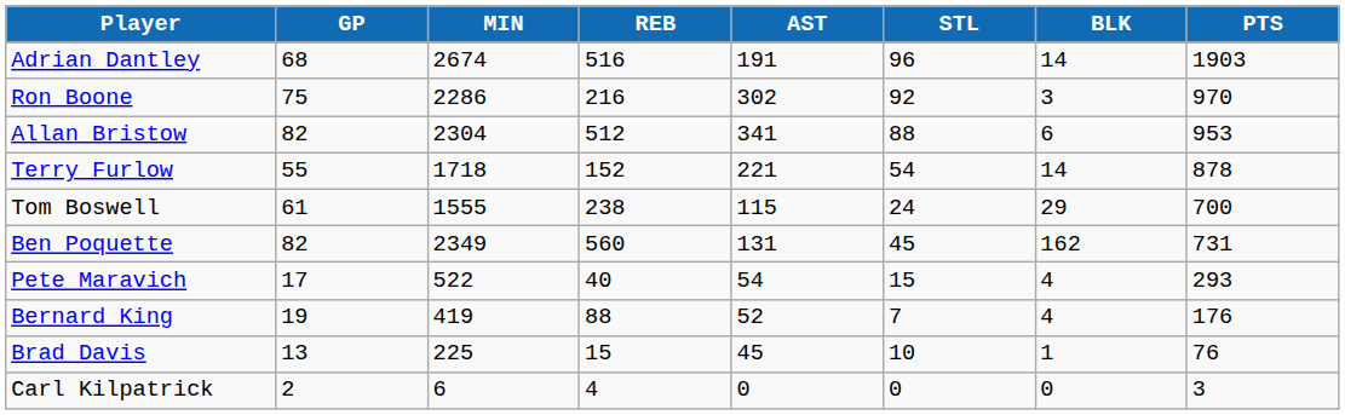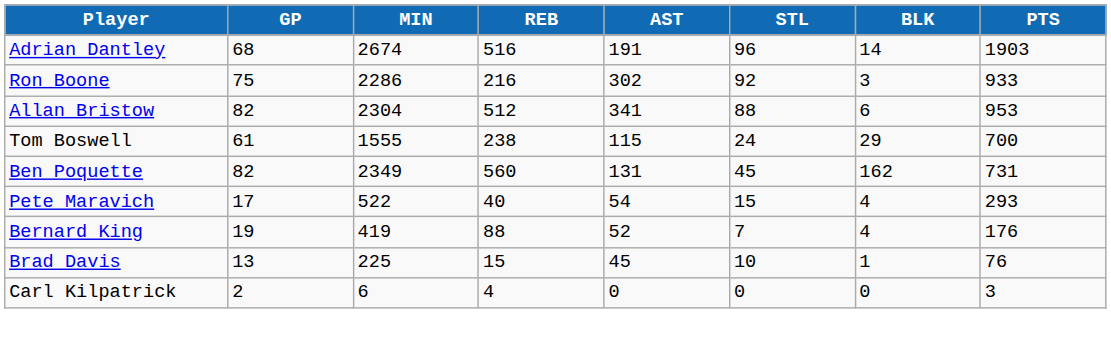 <table class="wikitable sortable">
 <tr>
 <th style="background:#106bb4; color:white" width="16%">Player</th>
 <th style="background:#106bb4; color:white" width="9%">GP</th>
 <th style="background:#106bb4; color:white" width="9%">MIN</th>
 <th style="background:#106bb4; color:white" width="9%">REB</th>
 <th style="background:#106bb4; color:white" width="9%">AST</th>
 <th style="background:#106bb4; color:white" width="9%">STL</th>
 <th style="background:#106bb4; color:white" width="9%">BLK</th>
 <th style="background:#106bb4; color:white" width="9%">PTS</th>
 </tr>
 <tr align="center">
 </tr>
 <tr>
 <td><a href='#'>Adrian Dantley</a></td>
 <td>68</td>
 <td>2674</td>
 <td>516</td>
 <td>191</td>
 <td>96</td>
 <td>14</td>
 <td>1903</td>
 </tr>
 <tr>
 <td><a href='#'>Ron Boone</a></td>
 <td>75</td>
 <td>2286</td>
 <td>216</td>
 <td>302</td>
 <td>92</td>
 <td>3</td>
-<td>970</td>
+<td>933</td>
 </tr>
 <tr>
 <td><a href='#'>Allan Bristow</a></td>
 <td>82</td>
 <td>2304</td>
 <td>512</td>
 <td>341</td>
 <td>88</td>
 <td>6</td>
 <td>953</td>
-</tr>
-<tr>
-<td><a href='#'>Terry Furlow</a></td>
-<td>55</td>
-<td>1718</td>
-<td>152</td>
-<td>221</td>
-<td>54</td>
-<td>14</td>
-<td>878</td>
 </tr>
 <tr>
 <td>Tom Boswell</td>
 <td>61</td>
 <td>1555</td>
 <td>238</td>
 <td>115</td>
 <td>24</td>
 <td>29</td>
 <td>700</td>
 </tr>
 <tr>
 <td><a href='#'>Ben Poquette</a></td>
 <td>82</td>
 <td>2349</td>
 <td>560</td>
 <td>131</td>
 <td>45</td>
 <td>162</td>
 <td>731</td>
 </tr>
 <tr>
 <td><a href='#'>Pete Maravich</a></td>
 <td>17</td>
 <td>522</td>
 <td>40</td>
 <td>54</td>
 <td>15</td>
 <td>4</td>
 <td>293</td>
 </tr>
 <tr>
 <td><a href='#'>Bernard King</a></td>
 <td>19</td>
 <td>419</td>
 <td>88</td>
 <td>52</td>
 <td>7</td>
 <td>4</td>
 <td>176</td>
 </tr>
 <tr>
 <td><a href='#'>Brad Davis</a></td>
 <td>13</td>
 <td>225</td>
 <td>15</td>
 <td>45</td>
 <td>10</td>
 <td>1</td>
 <td>76</td>
 </tr>
 <tr>
 <td>Carl Kilpatrick</td>
 <td>2</td>
 <td>6</td>
 <td>4</td>
 <td>0</td>
 <td>0</td>
 <td>0</td>
 <td>3</td>
 </tr>
 </table>
